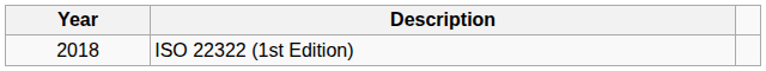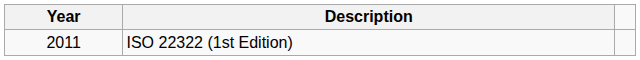 <table class = "wikitable" font-size = 95%; width = 50%; background-color = transparent>
 <tr>
 <th>Year</th>
 <th>Description</th>
 </tr>
 <tr>
-<td align = "center">2018</td>
+<td align = "center">2011</td>
 <td>ISO 22322 (1st Edition)</td>
 <td></td>
 </tr>
 </table>
